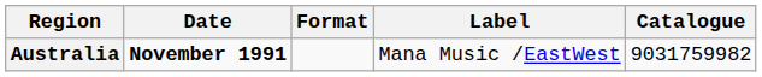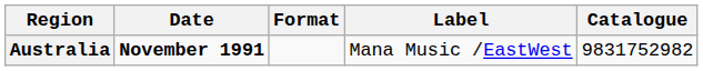 <table class="wikitable plainrowheaders">
 <tr>
 <th scope="col">Region</th>
 <th scope="col">Date</th>
 <th scope="col">Format</th>
 <th scope="col">Label</th>
 <th scope="col">Catalogue</th>
 </tr>
 <tr>
 <th>Australia</th>
 <td><strong>November 1991</strong></td>
 <td></td>
 <td>Mana Music /<a href='#'>EastWest</a></td>
-<td>9031759982</td>
+<td>9831752982</td>
 </tr>
 </table>
